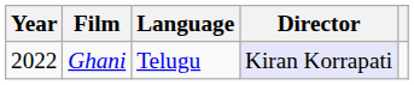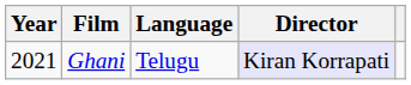 <table class="wikitable sortable">
 <tr>
 <th scope="col">Year</th>
 <th scope="col">Film</th>
 <th scope="col">Language</th>
 <th scope="col">Director</th>
 <th scope="col" class="unsortable"></th>
 </tr>
 <tr>
-<td>2022</td>
+<td>2021</td>
 <td><em><a href='#'>Ghani</a></em></td>
 <td><a href='#'>Telugu</a></td>
 <td style="background: lavender;">Kiran Korrapati</td>
 <td></td>
 </tr>
 </table>
